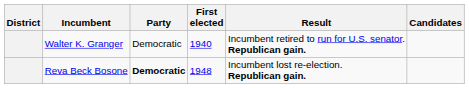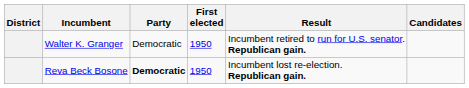 <table class=wikitable>
 <tr valign=bottom>
 <th>District</th>
 <th>Incumbent</th>
 <th>Party</th>
 <th>First<br>elected</th>
 <th>Result</th>
 <th>Candidates</th>
 </tr>
 <tr>
 <th></th>
 <td><a href='#'>Walter K. Granger</a></td>
 <td>Democratic</td>
-<td><a href='#'>1940</a></td>
+<td><a href='#'>1950</a></td>
 <td>Incumbent retired to <a href='#'>run for U.S. senator</a>.<br><strong>Republican gain.</strong></td>
 <td nowrap></td>
 </tr>
 <tr>
 <th></th>
 <td><a href='#'>Reva Beck Bosone</a></td>
 <td><strong>Democratic</strong></td>
-<td><a href='#'>1948</a></td>
+<td><a href='#'>1950</a></td>
 <td>Incumbent lost re-election.<br><strong>Republican gain.</strong></td>
 <td nowrap></td>
 </tr>
 </table>
